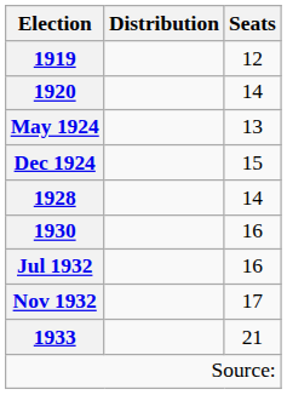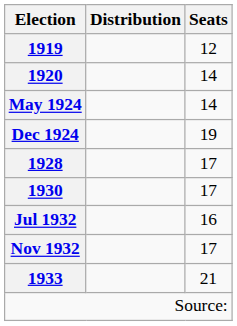 <table class=wikitable style="font-size:90%; text-align:center">
 <tr>
 <th>Election</th>
 <th>Distribution</th>
 <th>Seats</th>
 </tr>
 <tr>
 <th><a href='#'>1919</a></th>
 <td align=left>           </td>
 <td>12</td>
 </tr>
 <tr>
 <th><a href='#'>1920</a></th>
 <td align=left>             </td>
 <td>14</td>
 </tr>
 <tr>
 <th><a href='#'>May 1924</a></th>
 <td align=left>             </td>
-<td>13</td>
+<td>14</td>
 </tr>
 <tr>
 <th><a href='#'>Dec 1924</a></th>
 <td align=left>              </td>
-<td>15</td>
+<td>19</td>
 </tr>
 <tr>
 <th><a href='#'>1928</a></th>
 <td align=left>             </td>
-<td>14</td>
+<td>17</td>
 </tr>
 <tr>
 <th><a href='#'>1930</a></th>
 <td align=left>                </td>
-<td>16</td>
+<td>17</td>
 </tr>
 <tr>
 <th><a href='#'>Jul 1932</a></th>
 <td align=left>                  </td>
 <td>16</td>
 </tr>
 <tr>
 <th><a href='#'>Nov 1932</a></th>
 <td align=left>                </td>
 <td>17</td>
 </tr>
 <tr>
 <th><a href='#'>1933</a></th>
 <td align=left>                    </td>
 <td>21</td>
 </tr>
 <tr>
 <td colspan=3 align=right>Source: </td>
 </tr>
 </table>
